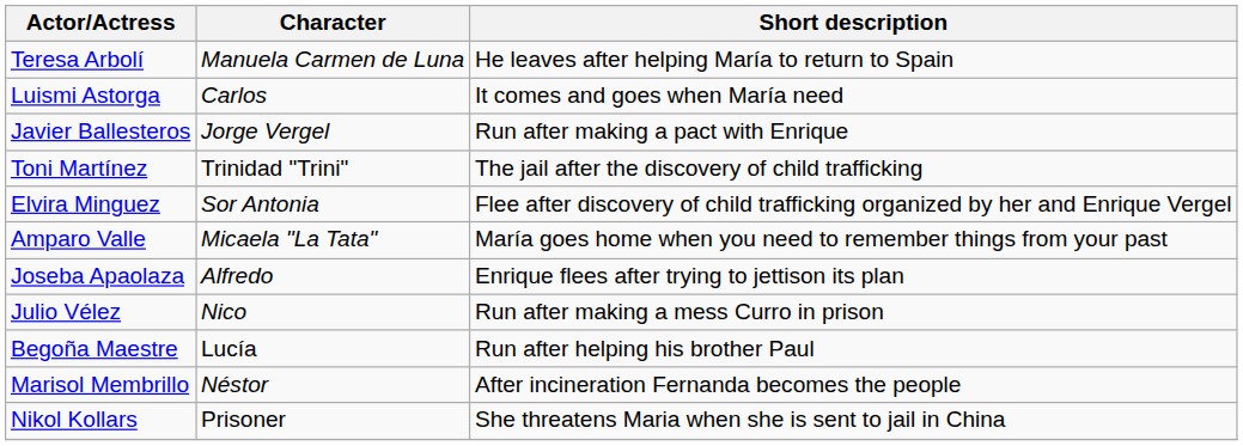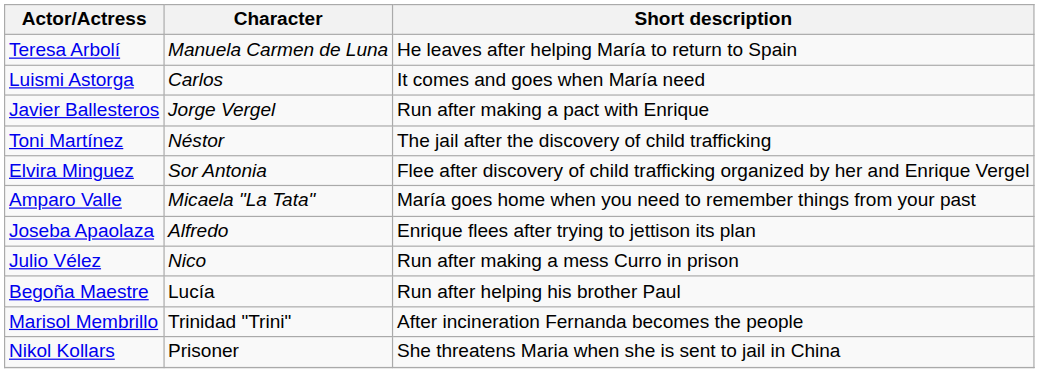 <table class="wikitable">
 <tr>
 <th>Actor/Actress</th>
 <th>Character</th>
 <th>Short description</th>
 </tr>
 <tr>
 <td><a href='#'>Teresa Arbolí</a></td>
 <td><em>Manuela Carmen de Luna</em></td>
 <td>He leaves after helping María to return to Spain</td>
 </tr>
 <tr>
 <td><a href='#'>Luismi Astorga</a></td>
 <td><em>Carlos</em></td>
 <td>It comes and goes when María need</td>
 </tr>
 <tr>
 <td><a href='#'>Javier Ballesteros</a></td>
 <td><em>Jorge Vergel</em></td>
 <td>Run after making a pact with Enrique</td>
 </tr>
 <tr>
 <td><a href='#'>Toni Martínez</a></td>
-<td>Trinidad "Trini"</td>
+<td><em>Néstor</em></td>
 <td>The jail after the discovery of child trafficking</td>
 </tr>
 <tr>
 <td><a href='#'>Elvira Minguez</a></td>
 <td><em>Sor Antonia</em></td>
 <td>Flee after discovery of child trafficking organized by her and Enrique Vergel</td>
 </tr>
 <tr>
 <td><a href='#'>Amparo Valle</a></td>
 <td><em>Micaela "La Tata"</em></td>
 <td>María goes home when you need to remember things from your past</td>
 </tr>
 <tr>
 <td><a href='#'>Joseba Apaolaza</a></td>
 <td><em>Alfredo</em></td>
 <td>Enrique flees after trying to jettison its plan</td>
 </tr>
 <tr>
 <td><a href='#'>Julio Vélez</a></td>
 <td><em>Nico</em></td>
 <td>Run after making a mess Curro in prison</td>
 </tr>
 <tr>
 <td><a href='#'>Begoña Maestre</a></td>
 <td>Lucía</td>
 <td>Run after helping his brother Paul</td>
 </tr>
 <tr>
 <td><a href='#'>Marisol Membrillo</a></td>
-<td><em>Néstor</em></td>
+<td>Trinidad "Trini"</td>
 <td>After incineration Fernanda becomes the people</td>
 </tr>
 <tr>
 <td><a href='#'>Nikol Kollars</a></td>
 <td>Prisoner</td>
 <td>She threatens Maria when she is sent to jail in China</td>
 </tr>
 <tr>
 </tr>
 </table>
